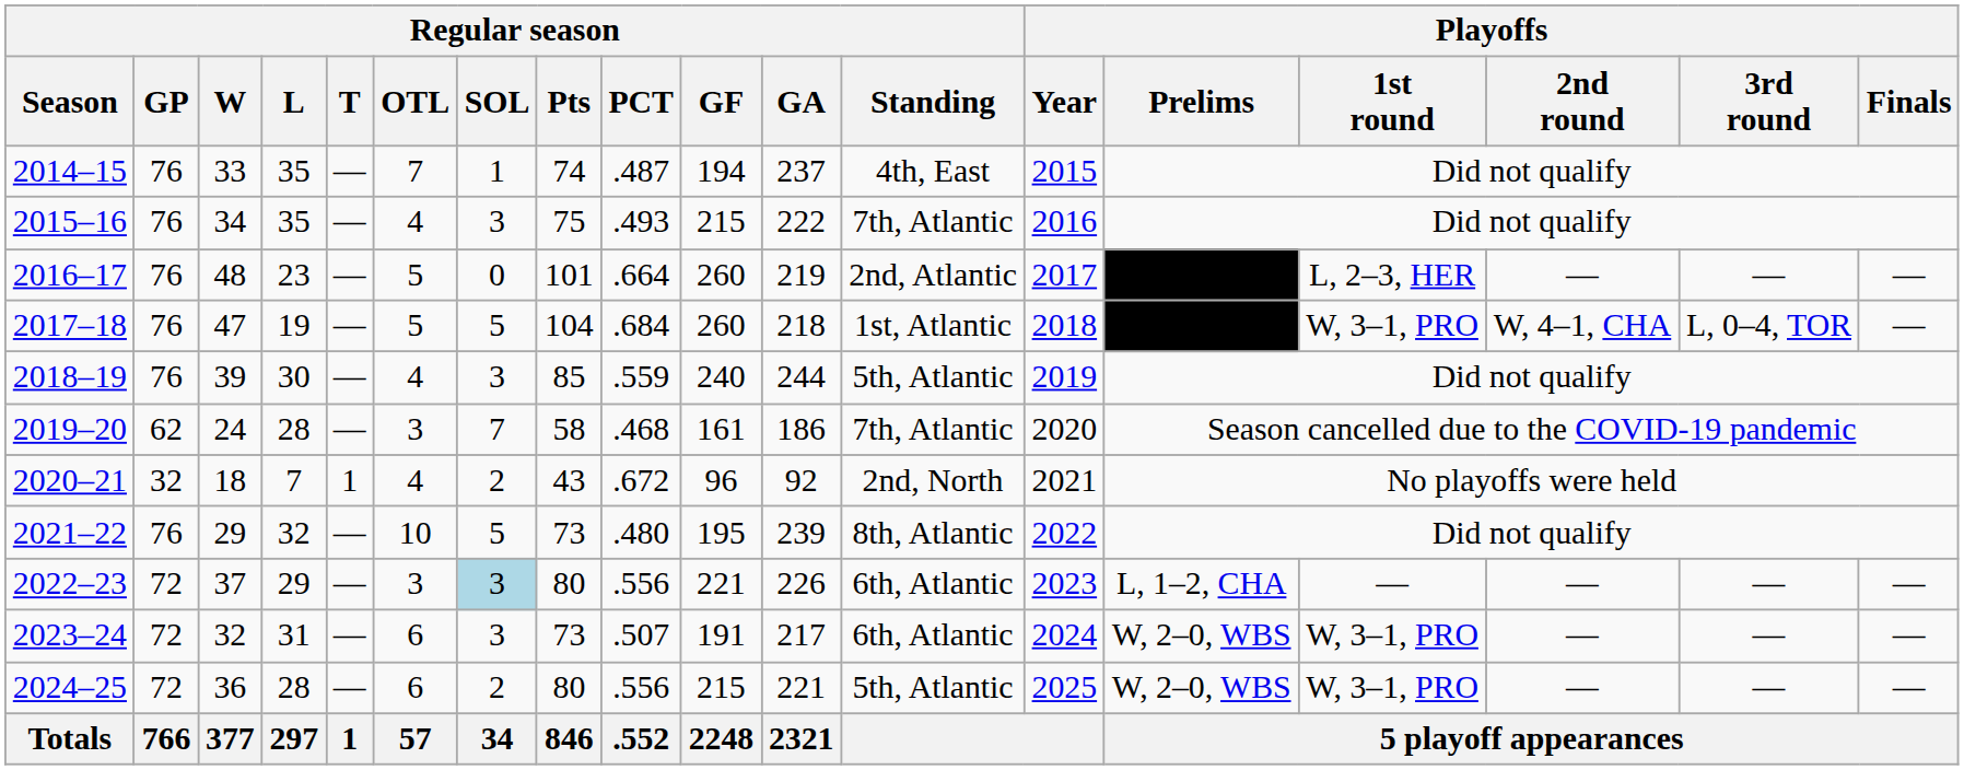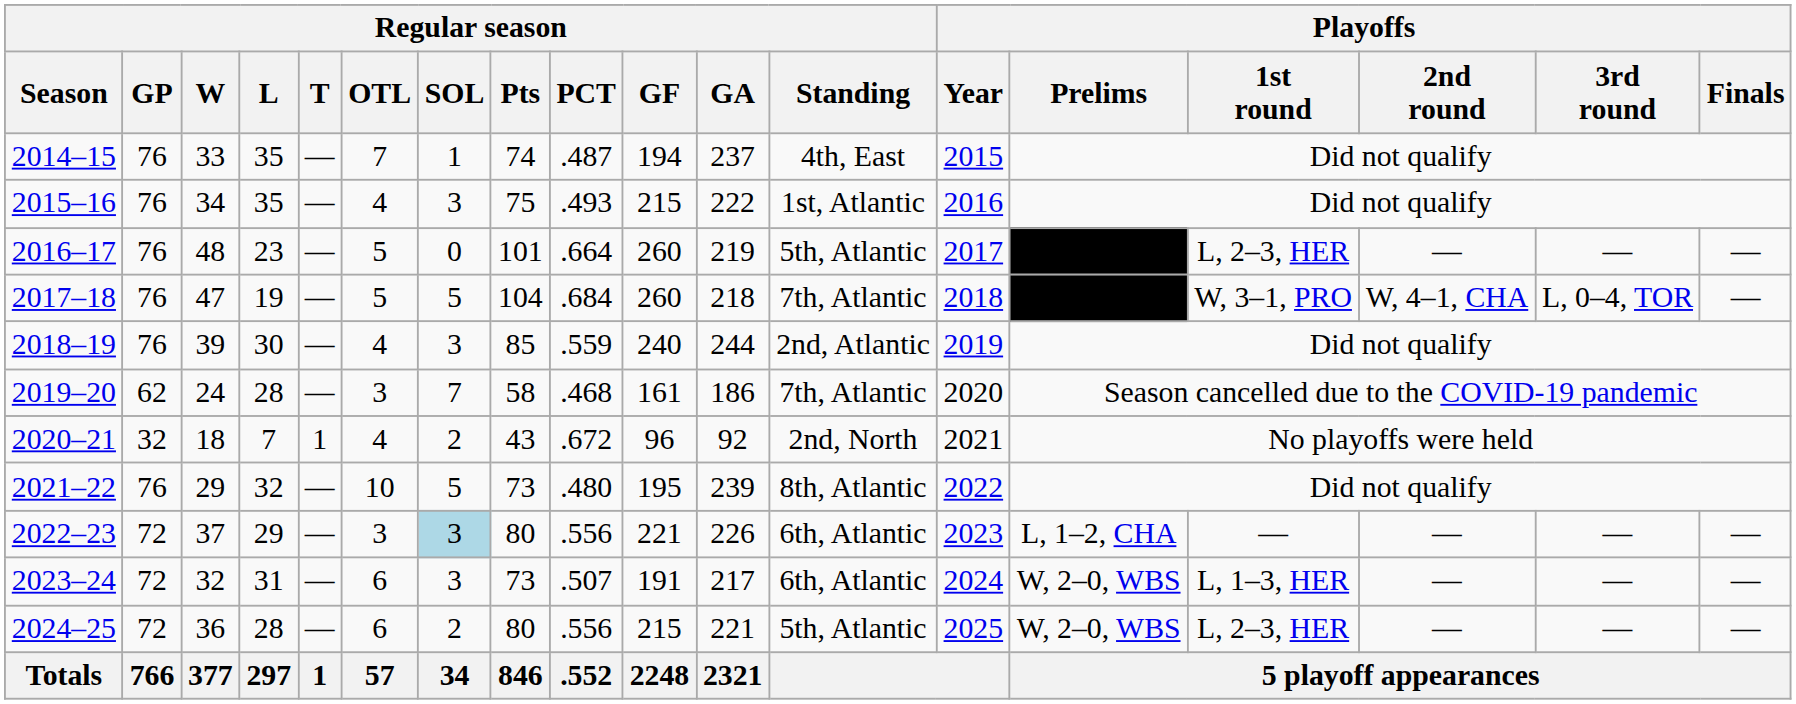 <table class="wikitable" style="text-align:center; font-size:100%">
 <tr>
 <th colspan=12>Regular season</th>
 <th colspan=6>Playoffs</th>
 </tr>
 <tr>
 <th>Season</th>
 <th>GP</th>
 <th>W</th>
 <th>L</th>
 <th>T</th>
 <th>OTL</th>
 <th>SOL</th>
 <th>Pts</th>
 <th>PCT</th>
 <th>GF</th>
 <th>GA</th>
 <th>Standing</th>
 <th>Year</th>
 <th>Prelims</th>
 <th>1st<br>round</th>
 <th>2nd<br>round</th>
 <th>3rd<br>round</th>
 <th>Finals</th>
 </tr>
 <tr>
 <td><a href='#'>2014–15</a></td>
 <td>76</td>
 <td>33</td>
 <td>35</td>
 <td>—</td>
 <td>7</td>
 <td>1</td>
 <td>74</td>
 <td>.487</td>
 <td>194</td>
 <td>237</td>
 <td>4th, East</td>
 <td><a href='#'>2015</a></td>
 <td colspan="5">Did not qualify</td>
 </tr>
 <tr>
 <td><a href='#'>2015–16</a></td>
 <td>76</td>
 <td>34</td>
 <td>35</td>
 <td>—</td>
 <td>4</td>
 <td>3</td>
 <td>75</td>
 <td>.493</td>
 <td>215</td>
 <td>222</td>
-<td>7th, Atlantic</td>
+<td>1st, Atlantic</td>
 <td><a href='#'>2016</a></td>
 <td colspan="5">Did not qualify</td>
 </tr>
 <tr>
 <td><a href='#'>2016–17</a></td>
 <td>76</td>
 <td>48</td>
 <td>23</td>
 <td>—</td>
 <td>5</td>
 <td>0</td>
 <td>101</td>
 <td>.664</td>
 <td>260</td>
 <td>219</td>
-<td>2nd, Atlantic</td>
+<td>5th, Atlantic</td>
 <td><a href='#'>2017</a></td>
 <td bgcolor=#000000>—</td>
 <td>L, 2–3, <a href='#'>HER</a></td>
 <td>—</td>
 <td>—</td>
 <td>—</td>
 </tr>
 <tr>
 <td><a href='#'>2017–18</a></td>
 <td>76</td>
 <td>47</td>
 <td>19</td>
 <td>—</td>
 <td>5</td>
 <td>5</td>
 <td>104</td>
 <td>.684</td>
 <td>260</td>
 <td>218</td>
-<td>1st, Atlantic</td>
+<td>7th, Atlantic</td>
 <td><a href='#'>2018</a></td>
 <td bgcolor=#000000>—</td>
 <td>W, 3–1, <a href='#'>PRO</a></td>
 <td>W, 4–1, <a href='#'>CHA</a></td>
 <td>L, 0–4, <a href='#'>TOR</a></td>
 <td>—</td>
 </tr>
 <tr>
 <td><a href='#'>2018–19</a></td>
 <td>76</td>
 <td>39</td>
 <td>30</td>
 <td>—</td>
 <td>4</td>
 <td>3</td>
 <td>85</td>
 <td>.559</td>
 <td>240</td>
 <td>244</td>
-<td>5th, Atlantic</td>
+<td>2nd, Atlantic</td>
 <td><a href='#'>2019</a></td>
 <td colspan="5">Did not qualify</td>
 </tr>
 <tr>
 <td><a href='#'>2019–20</a></td>
 <td>62</td>
 <td>24</td>
 <td>28</td>
 <td>—</td>
 <td>3</td>
 <td>7</td>
 <td>58</td>
 <td>.468</td>
 <td>161</td>
 <td>186</td>
 <td>7th, Atlantic</td>
 <td>2020</td>
 <td colspan="5">Season cancelled due to the <a href='#'>COVID-19 pandemic</a></td>
 </tr>
 <tr>
 <td><a href='#'>2020–21</a></td>
 <td>32</td>
 <td>18</td>
 <td>7</td>
 <td>1</td>
 <td>4</td>
 <td>2</td>
 <td>43</td>
 <td>.672</td>
 <td>96</td>
 <td>92</td>
 <td>2nd, North</td>
 <td>2021</td>
 <td colspan="5">No playoffs were held</td>
 </tr>
 <tr>
 <td><a href='#'>2021–22</a></td>
 <td>76</td>
 <td>29</td>
 <td>32</td>
 <td>—</td>
 <td>10</td>
 <td>5</td>
 <td>73</td>
 <td>.480</td>
 <td>195</td>
 <td>239</td>
 <td>8th, Atlantic</td>
 <td><a href='#'>2022</a></td>
 <td colspan="5">Did not qualify</td>
 </tr>
 <tr>
 <td><a href='#'>2022–23</a></td>
 <td>72</td>
 <td>37</td>
 <td>29</td>
 <td>—</td>
 <td>3</td>
 <td style="background: lightblue;">3</td>
 <td>80</td>
 <td>.556</td>
 <td>221</td>
 <td>226</td>
 <td>6th, Atlantic</td>
 <td><a href='#'>2023</a></td>
 <td>L, 1–2, <a href='#'>CHA</a></td>
 <td>—</td>
 <td>—</td>
 <td>—</td>
 <td>—</td>
 </tr>
 <tr>
 <td><a href='#'>2023–24</a></td>
 <td>72</td>
 <td>32</td>
 <td>31</td>
 <td>—</td>
 <td>6</td>
 <td>3</td>
 <td>73</td>
 <td>.507</td>
 <td>191</td>
 <td>217</td>
 <td>6th, Atlantic</td>
 <td><a href='#'>2024</a></td>
 <td>W, 2–0, <a href='#'>WBS</a></td>
-<td>W, 3–1, <a href='#'>PRO</a></td>
+<td>L, 1–3, <a href='#'>HER</a></td>
 <td>—</td>
 <td>—</td>
 <td>—</td>
 </tr>
 <tr>
 <td><a href='#'>2024–25</a></td>
 <td>72</td>
 <td>36</td>
 <td>28</td>
 <td>—</td>
 <td>6</td>
 <td>2</td>
 <td>80</td>
 <td>.556</td>
 <td>215</td>
 <td>221</td>
 <td>5th, Atlantic</td>
 <td><a href='#'>2025</a></td>
 <td>W, 2–0, <a href='#'>WBS</a></td>
-<td>W, 3–1, <a href='#'>PRO</a></td>
+<td>L, 2–3, <a href='#'>HER</a></td>
 <td>—</td>
 <td>—</td>
 <td>—</td>
 </tr>
 <tr style="font-weight:bold;">
 <th>Totals</th>
 <th>766</th>
 <th>377</th>
 <th>297</th>
 <th>1</th>
 <th>57</th>
 <th>34</th>
 <th>846</th>
 <th>.552</th>
 <th>2248</th>
 <th>2321</th>
 <th colspan=2 bgcolor="#A8A8A8"></th>
 <th colspan=5>5 playoff appearances</th>
 </tr>
 </table>
